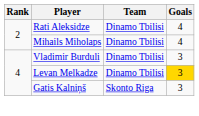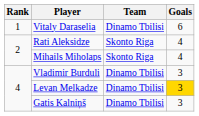 <table class="wikitable">
 <tr>
 <th>Rank</th>
 <th>Player</th>
 <th>Team</th>
 <th>Goals</th>
 </tr>
 <tr>
+<td align=center>1</td>
+<td> <a href='#'>Vitaly Daraselia</a></td>
+<td> <a href='#'>Dinamo Tbilisi</a></td>
+<td align=center>6</td>
+</tr>
+<tr>
 <td align=center rowspan="2">2</td>
 <td> <a href='#'>Rati Aleksidze</a></td>
-<td> <a href='#'>Dinamo Tbilisi</a></td>
+<td> <a href='#'>Skonto Riga</a></td>
 <td align=center>4</td>
 </tr>
 <tr>
 <td> <a href='#'>Mihails Miholaps</a></td>
-<td> <a href='#'>Dinamo Tbilisi</a></td>
+<td> <a href='#'>Skonto Riga</a></td>
 <td align=center>4</td>
 </tr>
 <tr>
 <td align=center rowspan="3">4</td>
 <td> <a href='#'>Vladimir Burduli</a></td>
 <td> <a href='#'>Dinamo Tbilisi</a></td>
 <td align=center>3</td>
 </tr>
 <tr>
 <td> <a href='#'>Levan Melkadze</a></td>
 <td> <a href='#'>Dinamo Tbilisi</a></td>
 <td align=center style="background: gold;">3</td>
 </tr>
 <tr>
 <td> <a href='#'>Gatis Kalniņš</a></td>
-<td> <a href='#'>Skonto Riga</a></td>
+<td> <a href='#'>Dinamo Tbilisi</a></td>
 <td align=center>3</td>
 </tr>
 </table>
